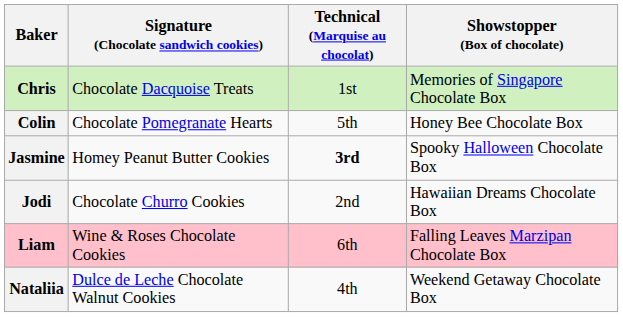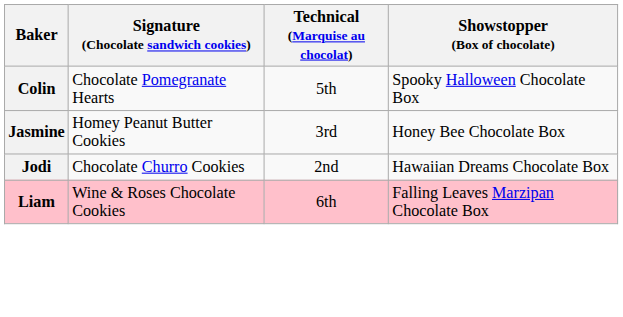 <table class="wikitable sortable" style="text-align:left;">
 <tr>
 <th scope="col">Baker</th>
 <th scope="col" class="unsortable">Signature<br><small>(Chocolate <a href='#'>sandwich cookies</a>)</small></th>
 <th scope="col">Technical<br><small>(<a href='#'>Marquise au chocolat</a>)</small></th>
 <th scope="col" class="unsortable">Showstopper<br><small>(Box of chocolate)</small></th>
 </tr>
-<tr style="background:#d0f0c0;">
-<th scope="row" style="background:#d0f0c0;">Chris</th>
-<td>Chocolate <a href='#'>Dacquoise</a> Treats</td>
-<td align="center">1st</td>
-<td>Memories of <a href='#'>Singapore</a> Chocolate Box</td>
-</tr>
 <tr>
 <th scope="row">Colin</th>
 <td>Chocolate <a href='#'>Pomegranate</a> Hearts</td>
 <td align="center">5th</td>
-<td>Honey Bee Chocolate Box</td>
+<td>Spooky <a href='#'>Halloween</a> Chocolate Box</td>
 </tr>
 <tr>
 <th scope="row">Jasmine</th>
 <td>Homey Peanut Butter Cookies</td>
-<td align="center"><strong>3rd</strong></td>
-<td>Spooky <a href='#'>Halloween</a> Chocolate Box</td>
+<td align="center">3rd</td>
+<td>Honey Bee Chocolate Box</td>
 </tr>
 <tr>
 <th scope="row">Jodi</th>
 <td>Chocolate <a href='#'>Churro</a> Cookies</td>
 <td align="center">2nd</td>
 <td>Hawaiian Dreams Chocolate Box</td>
 </tr>
 <tr style="background:pink">
 <th scope="row" style="background:pink">Liam</th>
 <td>Wine & Roses Chocolate Cookies</td>
 <td align="center">6th</td>
 <td>Falling Leaves <a href='#'>Marzipan</a> Chocolate Box</td>
 </tr>
-<tr>
-<th scope="row">Nataliia</th>
-<td><a href='#'>Dulce de Leche</a> Chocolate Walnut Cookies</td>
-<td align="center">4th</td>
-<td>Weekend Getaway Chocolate Box</td>
-</tr>
 </table>
